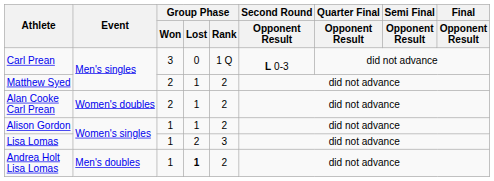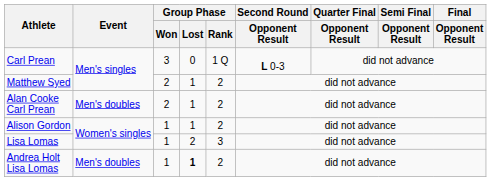 <table class=wikitable style="font-size:90%">
 <tr>
 <th rowspan=2>Athlete</th>
 <th rowspan=2>Event</th>
 <th colspan=3>Group Phase</th>
 <th>Second Round</th>
 <th>Quarter Final</th>
 <th>Semi Final</th>
 <th>Final</th>
 </tr>
 <tr>
 <th>Won</th>
 <th>Lost</th>
 <th>Rank</th>
 <th>Opponent<br>Result</th>
 <th>Opponent<br>Result</th>
 <th>Opponent<br>Result</th>
 <th>Opponent<br>Result</th>
 </tr>
 <tr style="text-align:center;">
 <td style="text-align:left;"><a href='#'>Carl Prean</a></td>
 <td style="text-align:left;" rowspan=2><a href='#'>Men's singles</a></td>
 <td>3</td>
 <td>0</td>
 <td>1 Q</td>
 <td><br><strong>L</strong> 0-3</td>
 <td colspan=3>did not advance</td>
 </tr>
 <tr style="text-align:center;">
 <td style="text-align:left;"><a href='#'>Matthew Syed</a></td>
 <td>2</td>
 <td>1</td>
 <td>2</td>
 <td colspan=4>did not advance</td>
 </tr>
 <tr style="text-align:center;">
 <td style="text-align:left;"><a href='#'>Alan Cooke</a><br><a href='#'>Carl Prean</a></td>
-<td style="text-align:left;"><a href='#'>Women's doubles</a></td>
+<td style="text-align:left;"><a href='#'>Men's doubles</a></td>
 <td>2</td>
 <td>1</td>
 <td>2</td>
 <td colspan=4>did not advance</td>
 </tr>
 <tr style="text-align:center;">
 <td style="text-align:left;"><a href='#'>Alison Gordon</a></td>
 <td style="text-align:left;" rowspan=2><a href='#'>Women's singles</a></td>
 <td>1</td>
 <td>1</td>
 <td>2</td>
 <td colspan=4>did not advance</td>
 </tr>
 <tr style="text-align:center;">
 <td style="text-align:left;"><a href='#'>Lisa Lomas</a></td>
 <td>1</td>
 <td>2</td>
 <td>3</td>
 <td colspan=4>did not advance</td>
 </tr>
 <tr style="text-align:center;">
 <td style="text-align:left;"><a href='#'>Andrea Holt</a><br><a href='#'>Lisa Lomas</a></td>
 <td style="text-align:left;"><a href='#'>Men's doubles</a></td>
 <td>1</td>
 <td><strong>1</strong></td>
 <td>2</td>
 <td colspan=4>did not advance</td>
 </tr>
 </table>
